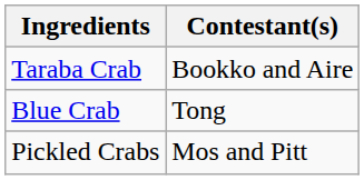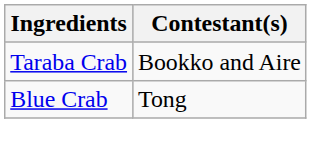 <table class="wikitable">
 <tr>
 <th>Ingredients</th>
 <th>Contestant(s)</th>
 </tr>
 <tr>
 <td><a href='#'>Taraba Crab</a></td>
 <td>Bookko and Aire</td>
 </tr>
 <tr>
 <td><a href='#'>Blue Crab</a></td>
 <td>Tong</td>
 </tr>
-<tr>
-<td>Pickled Crabs</td>
-<td>Mos and Pitt</td>
-</tr>
 </table>
